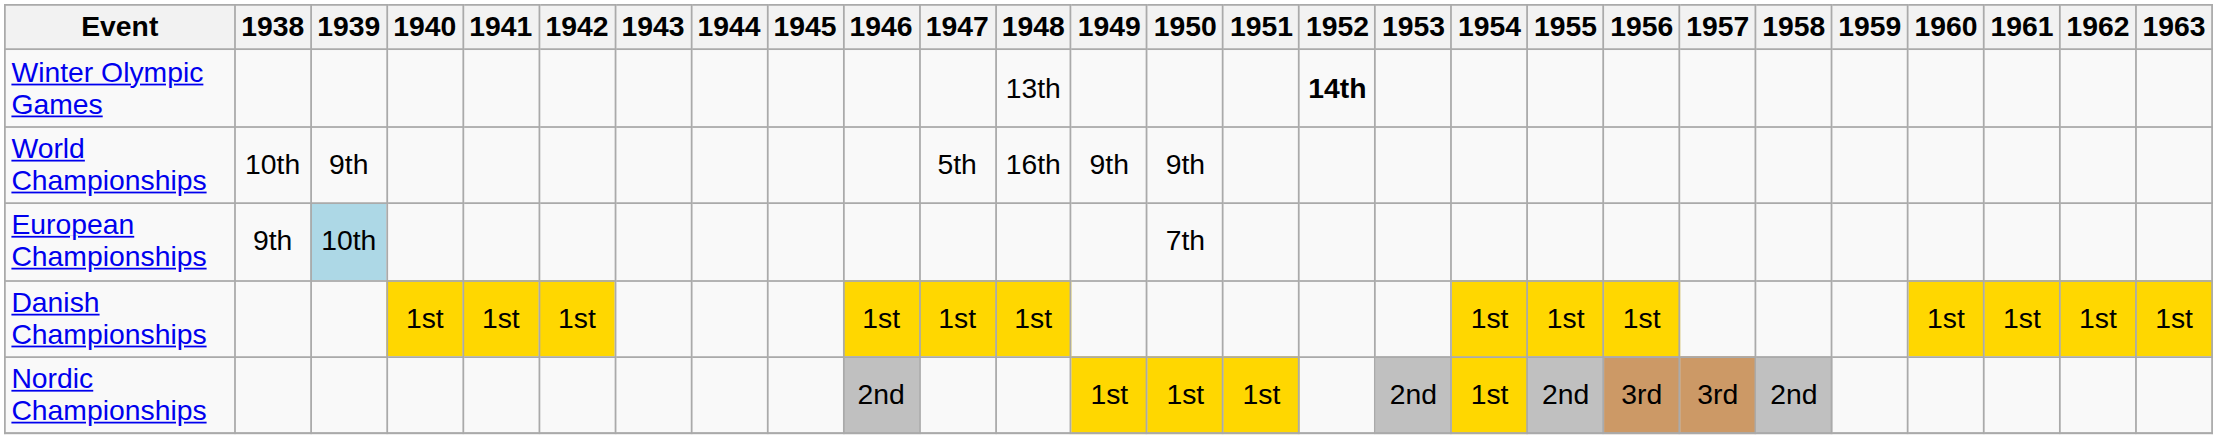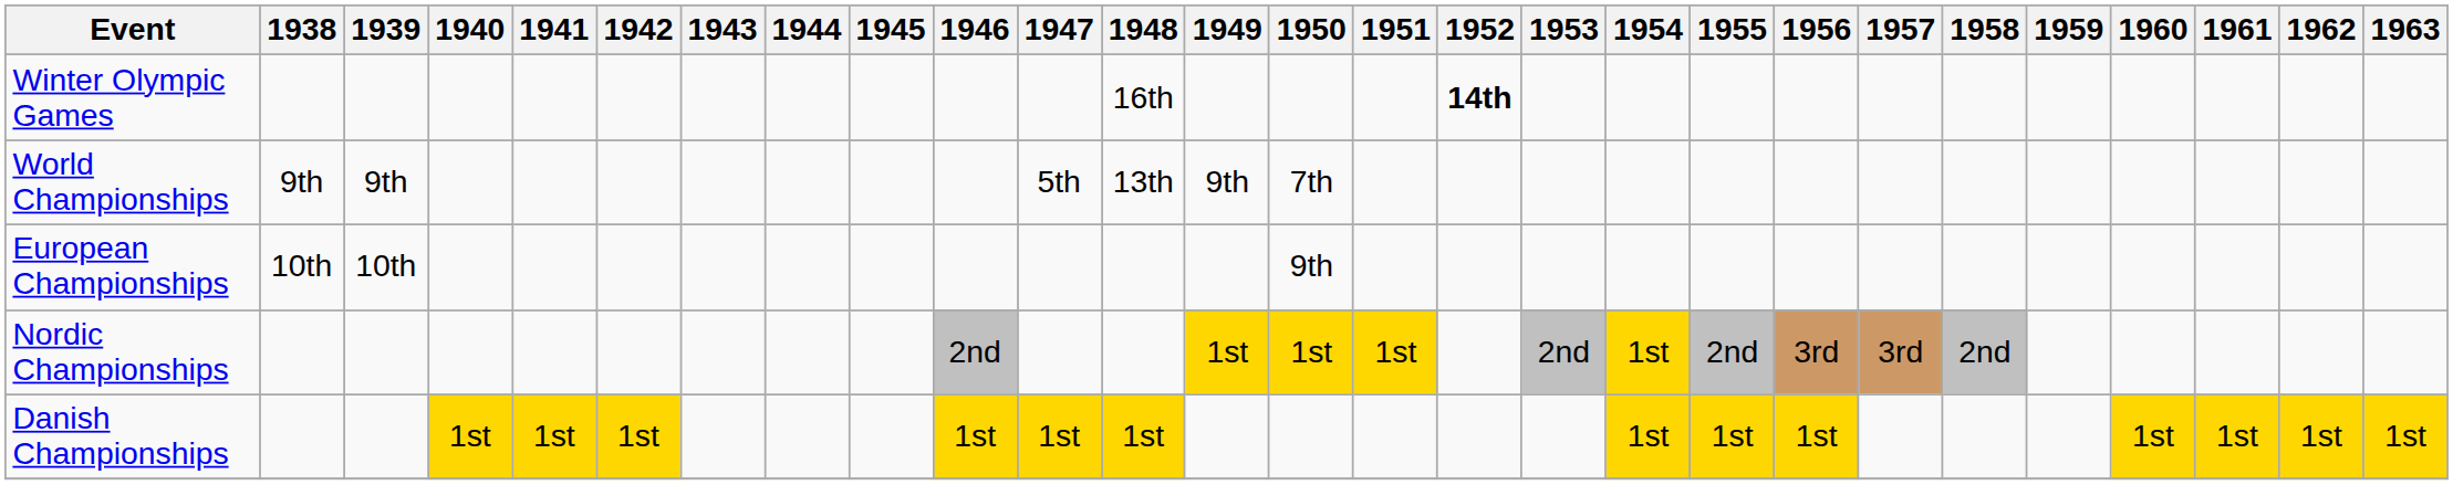 <table class="wikitable">
 <tr>
 <th>Event</th>
 <th>1938</th>
 <th>1939</th>
 <th>1940</th>
 <th>1941</th>
 <th>1942</th>
 <th>1943</th>
 <th>1944</th>
 <th>1945</th>
 <th>1946</th>
 <th>1947</th>
 <th>1948</th>
 <th>1949</th>
 <th>1950</th>
 <th>1951</th>
 <th>1952</th>
 <th>1953</th>
 <th>1954</th>
 <th>1955</th>
 <th>1956</th>
 <th>1957</th>
 <th>1958</th>
 <th>1959</th>
 <th>1960</th>
 <th>1961</th>
 <th>1962</th>
 <th>1963</th>
 </tr>
 <tr>
 <td><a href='#'>Winter Olympic Games</a></td>
 <td></td>
 <td></td>
 <td></td>
 <td></td>
 <td></td>
 <td></td>
 <td></td>
 <td></td>
 <td></td>
 <td></td>
-<td align="center">13th</td>
+<td align="center">16th</td>
 <td></td>
 <td></td>
 <td></td>
 <td align="center"><strong>14th</strong></td>
 <td></td>
 <td></td>
 <td></td>
 <td></td>
 <td></td>
 <td></td>
 <td></td>
 <td></td>
 <td></td>
 <td></td>
 <td></td>
 </tr>
 <tr>
 <td><a href='#'>World Championships</a></td>
-<td align="center">10th</td>
+<td align="center">9th</td>
 <td align="center">9th</td>
 <td></td>
 <td></td>
 <td></td>
 <td></td>
 <td></td>
 <td></td>
 <td></td>
 <td align="center">5th</td>
-<td align="center">16th</td>
+<td align="center">13th</td>
 <td align="center">9th</td>
+<td align="center">7th</td>
+<td></td>
+<td></td>
+<td></td>
+<td></td>
+<td></td>
+<td></td>
+<td></td>
+<td></td>
+<td></td>
+<td></td>
+<td></td>
+<td></td>
+<td></td>
+</tr>
+<tr>
+<td><a href='#'>European Championships</a></td>
+<td align="center">10th</td>
+<td align="center">10th</td>
+<td></td>
+<td></td>
+<td></td>
+<td></td>
+<td></td>
+<td></td>
+<td></td>
+<td></td>
+<td></td>
+<td></td>
 <td align="center">9th</td>
 <td></td>
 <td></td>
 <td></td>
 <td></td>
 <td></td>
 <td></td>
 <td></td>
 <td></td>
 <td></td>
 <td></td>
 <td></td>
 <td></td>
 <td></td>
 </tr>
 <tr>
-<td><a href='#'>European Championships</a></td>
-<td align="center">9th</td>
-<td align="center" style="background: lightblue;">10th</td>
+<td><a href='#'>Nordic Championships</a></td>
 <td></td>
 <td></td>
 <td></td>
 <td></td>
 <td></td>
 <td></td>
 <td></td>
 <td></td>
+<td align="center" bgcolor="silver">2nd</td>
 <td></td>
 <td></td>
-<td align="center">7th</td>
+<td align="center" bgcolor="gold">1st</td>
+<td align="center" bgcolor="gold">1st</td>
+<td align="center" bgcolor="gold">1st</td>
 <td></td>
-<td></td>
-<td></td>
-<td></td>
-<td></td>
-<td></td>
-<td></td>
-<td></td>
+<td align="center" bgcolor="silver">2nd</td>
+<td align="center" bgcolor="gold">1st</td>
+<td align="center" bgcolor="silver">2nd</td>
+<td align="center" bgcolor="cc9966">3rd</td>
+<td align="center" bgcolor="cc9966">3rd</td>
+<td align="center" bgcolor="silver">2nd</td>
 <td></td>
 <td></td>
 <td></td>
 <td></td>
 <td></td>
 </tr>
 <tr>
 <td><a href='#'>Danish Championships</a></td>
 <td></td>
 <td></td>
 <td align="center" bgcolor="gold">1st</td>
 <td align="center" bgcolor="gold">1st</td>
 <td align="center" bgcolor="gold">1st</td>
 <td></td>
 <td></td>
 <td></td>
 <td align="center" bgcolor="gold">1st</td>
 <td align="center" bgcolor="gold">1st</td>
 <td align="center" bgcolor="gold">1st</td>
 <td></td>
 <td></td>
 <td></td>
 <td></td>
 <td></td>
 <td align="center" bgcolor="gold">1st</td>
 <td align="center" bgcolor="gold">1st</td>
 <td align="center" bgcolor="gold">1st</td>
 <td></td>
 <td></td>
 <td></td>
 <td align="center" bgcolor="gold">1st</td>
 <td align="center" bgcolor="gold">1st</td>
 <td align="center" bgcolor="gold">1st</td>
 <td align="center" bgcolor="gold">1st</td>
 </tr>
 <tr>
-<td><a href='#'>Nordic Championships</a></td>
-<td></td>
-<td></td>
-<td></td>
-<td></td>
-<td></td>
-<td></td>
-<td></td>
-<td></td>
-<td align="center" bgcolor="silver">2nd</td>
-<td></td>
-<td></td>
-<td align="center" bgcolor="gold">1st</td>
-<td align="center" bgcolor="gold">1st</td>
-<td align="center" bgcolor="gold">1st</td>
-<td></td>
-<td align="center" bgcolor="silver">2nd</td>
-<td align="center" bgcolor="gold">1st</td>
-<td align="center" bgcolor="silver">2nd</td>
-<td align="center" bgcolor="cc9966">3rd</td>
-<td align="center" bgcolor="cc9966">3rd</td>
-<td align="center" bgcolor="silver">2nd</td>
-<td></td>
-<td></td>
-<td></td>
-<td></td>
-<td></td>
-</tr>
-<tr>
 </tr>
 </table>
